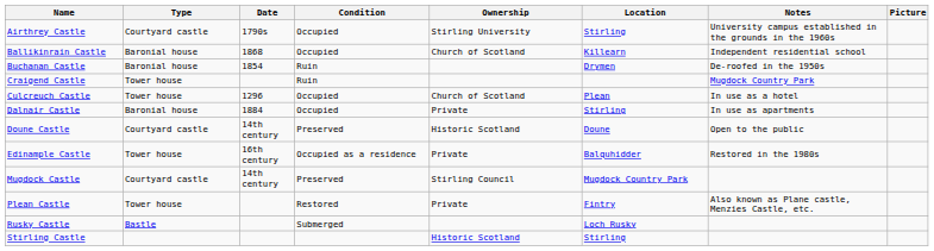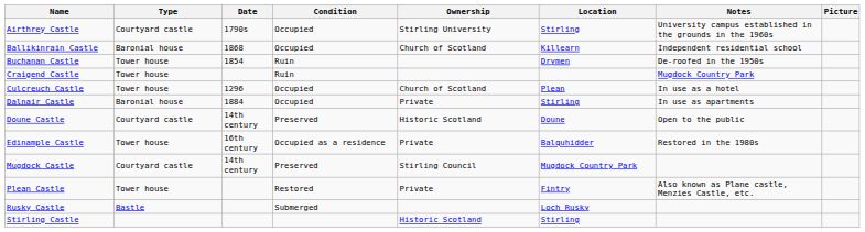 <table class="wikitable sortable" style="font-size:90%">
 <tr>
 <th style="width:13%;">Name</th>
 <th style="width:13%;">Type</th>
 <th style="width:6%;">Date</th>
 <th style="width:15%;">Condition</th>
 <th style="width:17%;">Ownership</th>
 <th style="width:14%;">Location</th>
 <th style="width:20%;">Notes</th>
 <th style="width:20%;">Picture</th>
 </tr>
 <tr>
 <td><a href='#'>Airthrey Castle</a></td>
 <td>Courtyard castle</td>
 <td>1790s</td>
 <td>Occupied</td>
 <td>Stirling University</td>
 <td><a href='#'>Stirling</a><br></td>
 <td>University campus established in the grounds in the 1960s</td>
 <td></td>
 </tr>
 <tr>
 <td><a href='#'>Ballikinrain Castle</a></td>
 <td>Baronial house</td>
 <td>1868</td>
 <td>Occupied</td>
 <td>Church of Scotland</td>
 <td><a href='#'>Killearn</a><br></td>
 <td>Independent residential school</td>
 <td></td>
 </tr>
 <tr>
 <td><a href='#'>Buchanan Castle</a></td>
-<td>Baronial house</td>
+<td>Tower house</td>
 <td>1854</td>
 <td>Ruin</td>
 <td></td>
 <td><a href='#'>Drymen</a><br></td>
 <td>De-roofed in the 1950s</td>
 <td></td>
 </tr>
 <tr>
 <td><a href='#'>Craigend Castle</a></td>
 <td>Tower house</td>
 <td></td>
 <td>Ruin</td>
 <td></td>
 <td></td>
 <td><a href='#'>Mugdock Country Park</a></td>
 <td></td>
 </tr>
 <tr>
 <td><a href='#'>Culcreuch Castle</a></td>
 <td>Tower house</td>
 <td>1296</td>
 <td>Occupied</td>
 <td>Church of Scotland</td>
 <td><a href='#'>Plean</a></td>
 <td>In use as a hotel</td>
 <td></td>
 </tr>
 <tr>
 <td><a href='#'>Dalnair Castle</a></td>
 <td>Baronial house</td>
 <td>1884</td>
 <td>Occupied</td>
 <td>Private</td>
 <td><a href='#'>Stirling</a></td>
 <td>In use as apartments</td>
 <td></td>
 </tr>
 <tr>
 <td><a href='#'>Doune Castle</a></td>
 <td>Courtyard castle</td>
 <td>14th century</td>
 <td>Preserved</td>
 <td>Historic Scotland</td>
 <td><a href='#'>Doune</a><br></td>
 <td>Open to the public</td>
 <td></td>
 </tr>
 <tr>
 <td><a href='#'>Edinample Castle</a></td>
 <td>Tower house</td>
 <td>16th century</td>
 <td>Occupied as a residence</td>
 <td>Private</td>
 <td><a href='#'>Balquhidder</a><br></td>
 <td>Restored in the 1980s</td>
 <td></td>
 </tr>
 <tr>
 <td><a href='#'>Mugdock Castle</a></td>
 <td>Courtyard castle</td>
 <td>14th century</td>
 <td>Preserved</td>
 <td>Stirling Council</td>
 <td><a href='#'>Mugdock Country Park</a><br></td>
 <td></td>
 <td></td>
 </tr>
 <tr>
 <td><a href='#'>Plean Castle</a></td>
 <td>Tower house</td>
 <td></td>
 <td>Restored</td>
 <td>Private</td>
 <td><a href='#'>Fintry</a><br></td>
 <td>Also known as Plane castle, Menzies Castle, etc.</td>
 <td></td>
 </tr>
 <tr>
 <td><a href='#'>Rusky Castle</a></td>
 <td><a href='#'>Bastle</a></td>
 <td></td>
 <td>Submerged</td>
 <td></td>
 <td><a href='#'>Loch Rusky</a><br></td>
 <td></td>
 <td></td>
 </tr>
 <tr>
 <td><a href='#'>Stirling Castle</a></td>
 <td></td>
 <td></td>
 <td></td>
 <td><a href='#'>Historic Scotland</a></td>
 <td><a href='#'>Stirling</a><br></td>
 <td></td>
 <td></td>
 </tr>
 </table>
